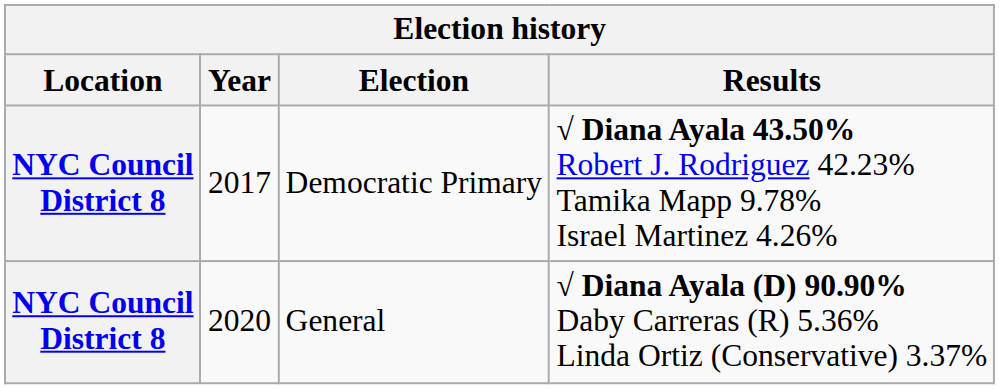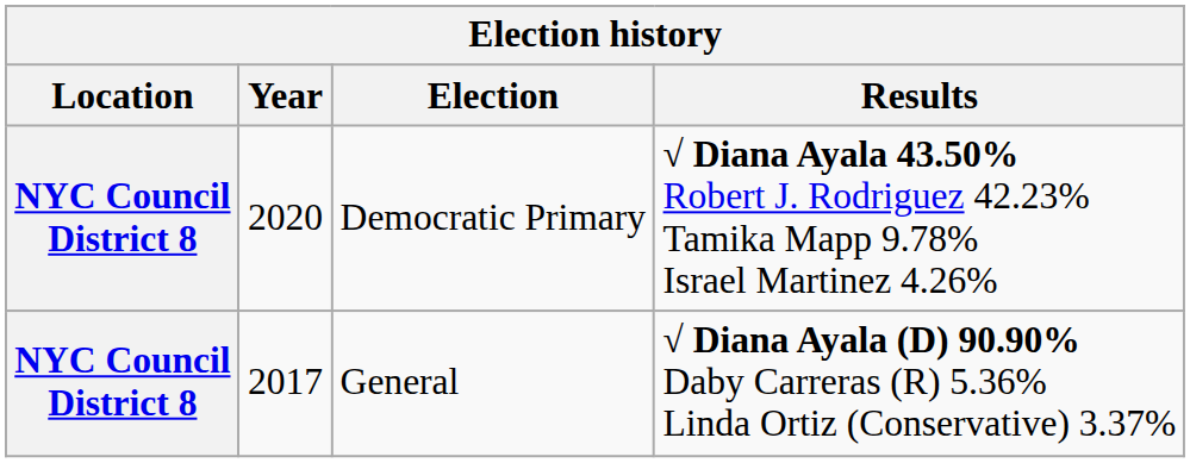 <table class="wikitable collapsible">
 <tr valign=bottom>
 <th colspan=4>Election history</th>
 </tr>
 <tr valign=bottom>
 <th>Location</th>
 <th>Year</th>
 <th>Election</th>
 <th>Results</th>
 </tr>
 <tr>
 <th><a href='#'>NYC Council<br>District 8</a></th>
-<td>2017</td>
+<td>2020</td>
 <td>Democratic Primary</td>
 <td><strong>√ Diana Ayala 43.50%</strong><br><a href='#'>Robert J. Rodriguez</a> 42.23%<br>Tamika Mapp 9.78%<br>Israel Martinez 4.26%</td>
 </tr>
 <tr>
 <th><a href='#'>NYC Council<br>District 8</a></th>
-<td>2020</td>
+<td>2017</td>
 <td>General</td>
 <td><strong>√ Diana Ayala (D) 90.90%</strong><br>Daby Carreras (R) 5.36%<br>Linda Ortiz (Conservative) 3.37%</td>
 </tr>
 </table>
